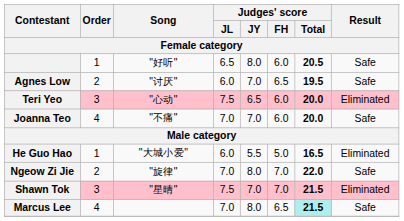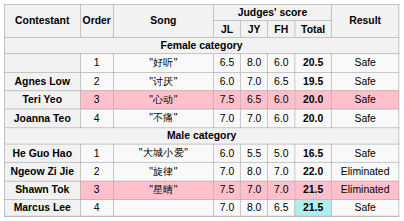 <table class="wikitable plainrowheaders" style="text-align:center;">
 <tr>
 <th rowspan=2 scope="col" style="width:8em;">Contestant</th>
 <th rowspan=2 scope="col">Order</th>
 <th rowspan=2 scope="col" style="width:14em;">Song</th>
 <th colspan=4 scope="col">Judges' score</th>
 <th rowspan=2 scope="col" style="width:7em;">Result</th>
 </tr>
 <tr>
 <th style="width:2.7em;">JL</th>
 <th style="width:2.7em;">JY</th>
 <th style="width:2.7em;">FH</th>
 <th style="width:3.6em;">Total</th>
 </tr>
 <tr>
 <th colspan=8>Female category</th>
 </tr>
 <tr>
 <th scope="row"></th>
 <td>1</td>
 <td>"好听"</td>
 <td>6.5</td>
 <td>8.0</td>
 <td>6.0</td>
 <td><strong>20.5</strong></td>
 <td>Safe</td>
 </tr>
 <tr>
 <th scope="row">Agnes Low</th>
 <td>2</td>
 <td>"讨厌"</td>
 <td>6.0</td>
 <td>7.0</td>
 <td>6.5</td>
 <td><strong>19.5</strong></td>
 <td>Safe</td>
 </tr>
 <tr style="background:pink;">
 <th scope="row">Teri Yeo</th>
 <td>3</td>
 <td>"心动"</td>
 <td>7.5</td>
 <td>6.5</td>
 <td>6.0</td>
 <td><strong>20.0</strong></td>
-<td>Eliminated</td>
+<td>Safe</td>
 </tr>
 <tr>
 <th scope="row">Joanna Teo</th>
 <td>4</td>
 <td>"不痛"</td>
 <td>7.0</td>
 <td>7.0</td>
 <td>6.0</td>
 <td><strong>20.0</strong></td>
 <td>Safe</td>
 </tr>
 <tr>
 <th colspan=8>Male category</th>
 </tr>
 <tr>
 <th scope="row">He Guo Hao</th>
 <td>1</td>
 <td>"大城小爱"</td>
 <td>6.0</td>
 <td>5.5</td>
 <td>5.0</td>
 <td><strong>16.5</strong></td>
-<td>Eliminated</td>
+<td>Safe</td>
 </tr>
 <tr>
 <th scope="row">Ngeow Zi Jie</th>
 <td>2</td>
 <td>"旋律"</td>
 <td>7.0</td>
 <td>8.0</td>
 <td>7.0</td>
 <td><strong>22.0</strong></td>
-<td>Safe</td>
+<td>Eliminated</td>
 </tr>
 <tr style="background:pink;">
 <th scope="row">Shawn Tok</th>
 <td>3</td>
 <td>"星晴"</td>
 <td>7.5</td>
 <td>7.0</td>
 <td>7.0</td>
 <td><strong>21.5</strong></td>
 <td>Eliminated</td>
 </tr>
 <tr>
 <th scope="row">Marcus Lee</th>
 <td>4</td>
 <td></td>
 <td>7.0</td>
 <td>8.0</td>
 <td>6.5</td>
 <td style="background: paleturquoise;"><strong>21.5</strong></td>
 <td>Safe</td>
 </tr>
 <tr>
 </tr>
 </table>
